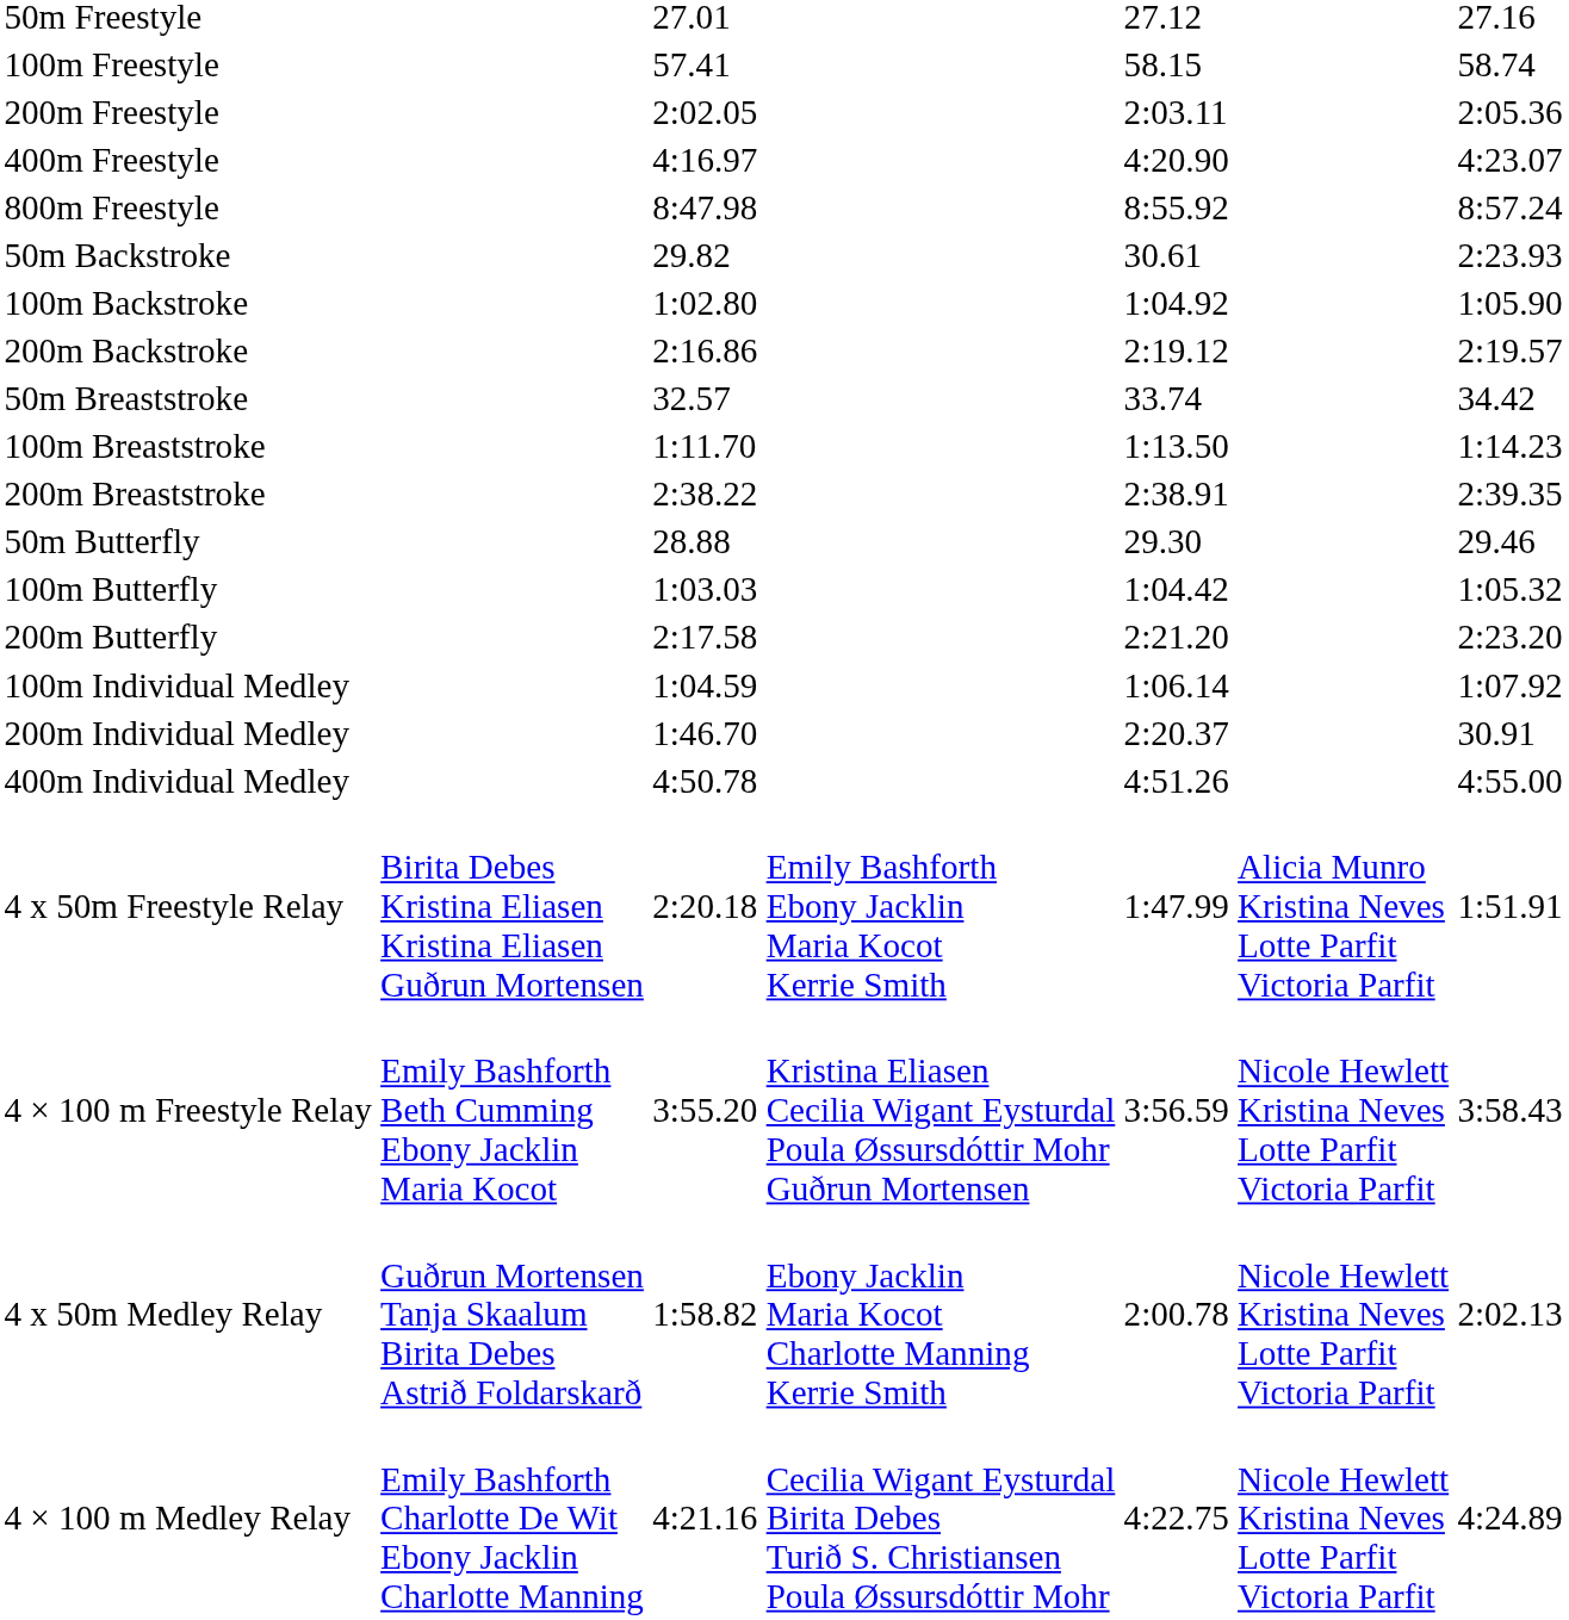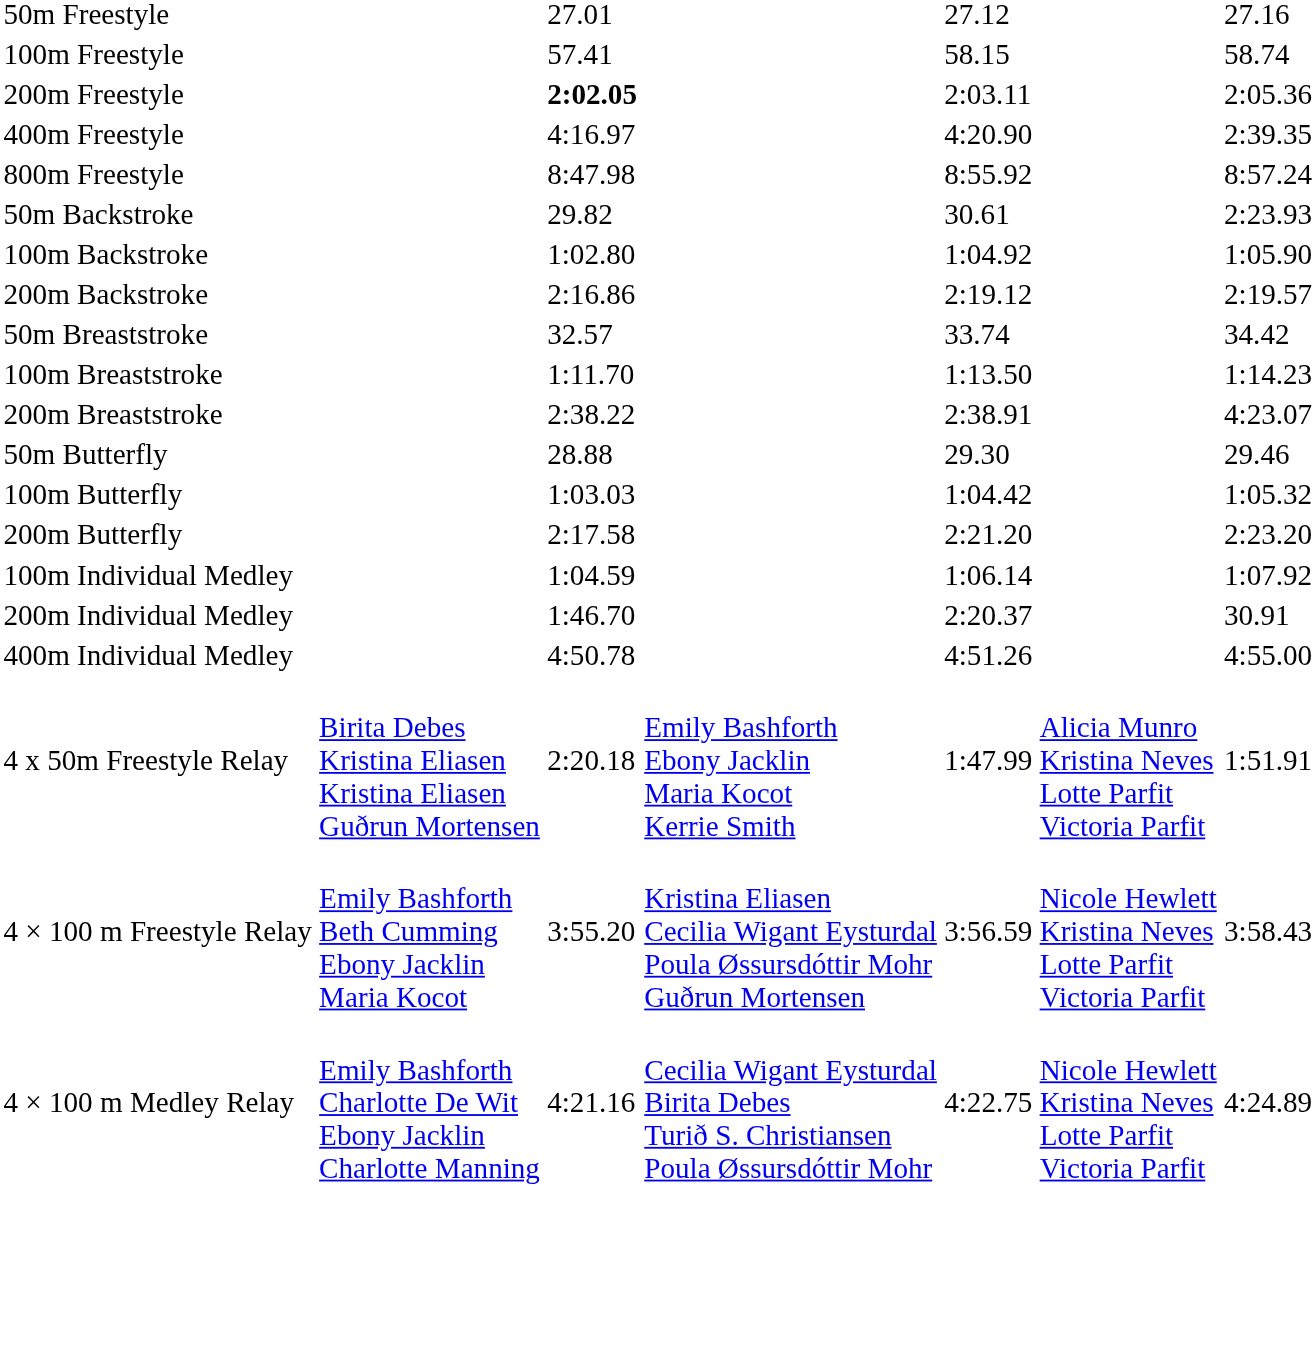 <table>
 <tr>
 <td>50m Freestyle</td>
 <td></td>
 <td>27.01</td>
 <td></td>
 <td>27.12</td>
 <td></td>
 <td>27.16</td>
 </tr>
 <tr>
 <td>100m Freestyle</td>
 <td></td>
 <td>57.41</td>
 <td></td>
 <td>58.15</td>
 <td></td>
 <td>58.74</td>
 </tr>
 <tr>
 <td>200m Freestyle</td>
 <td></td>
-<td>2:02.05</td>
+<td><strong>2:02.05</strong></td>
 <td></td>
 <td>2:03.11</td>
 <td></td>
 <td>2:05.36</td>
 </tr>
 <tr>
 <td>400m Freestyle</td>
 <td></td>
 <td>4:16.97</td>
 <td></td>
 <td>4:20.90</td>
 <td></td>
-<td>4:23.07</td>
+<td>2:39.35</td>
 </tr>
 <tr>
 <td>800m Freestyle</td>
 <td></td>
 <td>8:47.98</td>
 <td></td>
 <td>8:55.92</td>
 <td></td>
 <td>8:57.24</td>
 </tr>
 <tr>
 <td>50m Backstroke</td>
 <td></td>
 <td>29.82</td>
 <td></td>
 <td>30.61</td>
 <td></td>
 <td>2:23.93</td>
 </tr>
 <tr>
 <td>100m Backstroke</td>
 <td></td>
 <td>1:02.80</td>
 <td></td>
 <td>1:04.92</td>
 <td></td>
 <td>1:05.90</td>
 </tr>
 <tr>
 <td>200m Backstroke</td>
 <td></td>
 <td>2:16.86</td>
 <td></td>
 <td>2:19.12</td>
 <td></td>
 <td>2:19.57</td>
 </tr>
 <tr>
 <td>50m Breaststroke</td>
 <td></td>
 <td>32.57</td>
 <td></td>
 <td>33.74</td>
 <td></td>
 <td>34.42</td>
 </tr>
 <tr>
 <td>100m Breaststroke</td>
 <td></td>
 <td>1:11.70</td>
 <td></td>
 <td>1:13.50</td>
 <td></td>
 <td>1:14.23</td>
 </tr>
 <tr>
 <td>200m Breaststroke</td>
 <td></td>
 <td>2:38.22</td>
 <td></td>
 <td>2:38.91</td>
 <td></td>
-<td>2:39.35</td>
+<td>4:23.07</td>
 </tr>
 <tr>
 <td>50m Butterfly</td>
 <td></td>
 <td>28.88</td>
 <td></td>
 <td>29.30</td>
 <td></td>
 <td>29.46</td>
 </tr>
 <tr>
 <td>100m Butterfly</td>
 <td></td>
 <td>1:03.03</td>
 <td></td>
 <td>1:04.42</td>
 <td></td>
 <td>1:05.32</td>
 </tr>
 <tr>
 <td>200m Butterfly</td>
 <td></td>
 <td>2:17.58</td>
 <td></td>
 <td>2:21.20</td>
 <td></td>
 <td>2:23.20</td>
 </tr>
 <tr>
 <td>100m Individual Medley</td>
 <td></td>
 <td>1:04.59</td>
 <td></td>
 <td>1:06.14</td>
 <td></td>
 <td>1:07.92</td>
 </tr>
 <tr>
 <td>200m Individual Medley</td>
 <td></td>
 <td>1:46.70</td>
 <td></td>
 <td>2:20.37</td>
 <td></td>
 <td>30.91</td>
 </tr>
 <tr>
 <td>400m Individual Medley</td>
 <td></td>
 <td>4:50.78</td>
 <td></td>
 <td>4:51.26</td>
 <td></td>
 <td>4:55.00</td>
 </tr>
 <tr>
 <td>4 x 50m Freestyle Relay</td>
 <td><br><a href='#'>Birita Debes</a><br><a href='#'>Kristina Eliasen</a><br><a href='#'>Kristina Eliasen</a><br><a href='#'>Guðrun Mortensen</a></td>
 <td>2:20.18</td>
 <td><br><a href='#'>Emily Bashforth</a><br><a href='#'>Ebony Jacklin</a><br><a href='#'>Maria Kocot</a><br><a href='#'>Kerrie Smith</a></td>
 <td>1:47.99</td>
 <td><br><a href='#'>Alicia Munro</a><br><a href='#'>Kristina Neves</a><br><a href='#'>Lotte Parfit</a><br><a href='#'>Victoria Parfit</a></td>
 <td>1:51.91</td>
 </tr>
 <tr>
 <td>4 × 100 m Freestyle Relay</td>
 <td><br><a href='#'>Emily Bashforth</a><br><a href='#'>Beth Cumming</a><br><a href='#'>Ebony Jacklin</a><br><a href='#'>Maria Kocot</a></td>
 <td>3:55.20</td>
 <td><br><a href='#'>Kristina Eliasen</a><br><a href='#'>Cecilia Wigant Eysturdal</a><br><a href='#'>Poula Øssursdóttir Mohr</a><br><a href='#'>Guðrun Mortensen</a></td>
 <td>3:56.59</td>
 <td><br><a href='#'>Nicole Hewlett</a><br><a href='#'>Kristina Neves</a><br><a href='#'>Lotte Parfit</a><br><a href='#'>Victoria Parfit</a></td>
 <td>3:58.43</td>
 </tr>
 <tr>
-<td>4 x 50m Medley Relay</td>
-<td><br><a href='#'>Guðrun Mortensen</a><br><a href='#'>Tanja Skaalum</a><br><a href='#'>Birita Debes</a><br><a href='#'>Astrið Foldarskarð</a></td>
-<td>1:58.82</td>
-<td><br><a href='#'>Ebony Jacklin</a><br><a href='#'>Maria Kocot</a><br><a href='#'>Charlotte Manning</a><br><a href='#'>Kerrie Smith</a></td>
-<td>2:00.78</td>
-<td><br><a href='#'>Nicole Hewlett</a><br><a href='#'>Kristina Neves</a><br><a href='#'>Lotte Parfit</a><br><a href='#'>Victoria Parfit</a></td>
-<td>2:02.13</td>
-</tr>
-<tr>
 <td>4 × 100 m Medley Relay</td>
 <td><br><a href='#'>Emily Bashforth</a><br><a href='#'>Charlotte De Wit</a><br><a href='#'>Ebony Jacklin</a><br><a href='#'>Charlotte Manning</a></td>
 <td>4:21.16</td>
 <td><br><a href='#'>Cecilia Wigant Eysturdal</a><br><a href='#'>Birita Debes</a><br><a href='#'>Turið S. Christiansen</a><br><a href='#'>Poula Øssursdóttir Mohr</a></td>
 <td>4:22.75</td>
 <td><br><a href='#'>Nicole Hewlett</a><br><a href='#'>Kristina Neves</a><br><a href='#'>Lotte Parfit</a><br><a href='#'>Victoria Parfit</a></td>
 <td>4:24.89</td>
 </tr>
 </table>
